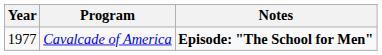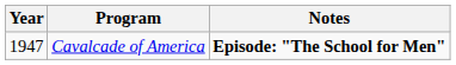 <table class="wikitable sortable">
 <tr>
 <th>Year</th>
 <th>Program</th>
 <th class="unsortable">Notes</th>
 </tr>
 <tr>
-<td>1977</td>
+<td>1947</td>
 <td><em><a href='#'>Cavalcade of America</a></em></td>
 <td><strong>Episode: "The School for Men"</strong></td>
 </tr>
 </table>
